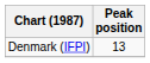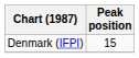 <table class="wikitable sortable">
 <tr>
 <th>Chart (1987)</th>
 <th>Peak<br>position</th>
 </tr>
 <tr>
 <td>Denmark (<a href='#'>IFPI</a>)</td>
-<td align="center">13</td>
+<td align="center">15</td>
 </tr>
 <tr>
 </tr>
 </table>
